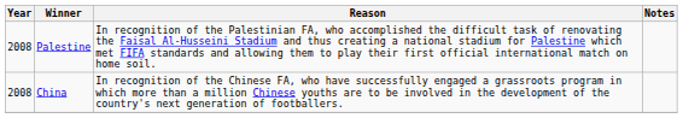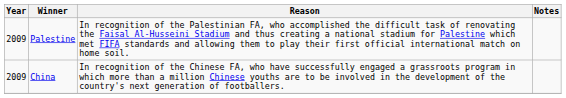 <table class="wikitable">
 <tr>
 <th>Year</th>
 <th>Winner</th>
 <th>Reason</th>
 <th>Notes</th>
 </tr>
 <tr>
-<td>2008</td>
+<td>2009</td>
 <td> <a href='#'>Palestine</a></td>
 <td>In recognition of the Palestinian FA, who accomplished the difficult task of renovating the <a href='#'>Faisal Al-Husseini Stadium</a> and thus creating a national stadium for <a href='#'>Palestine</a> which met <a href='#'>FIFA</a> standards and allowing them to play their first official international match on home soil.</td>
 <td></td>
 </tr>
 <tr>
-<td>2008</td>
+<td>2009</td>
 <td> <a href='#'>China</a></td>
 <td>In recognition of the Chinese FA, who have successfully engaged a grassroots program in which more than a million <a href='#'>Chinese</a> youths are to be involved in the development of the country's next generation of footballers.</td>
 <td></td>
 </tr>
 <tr>
 </tr>
 </table>
